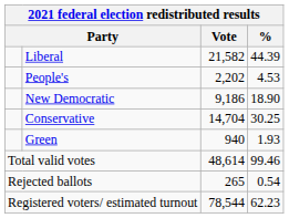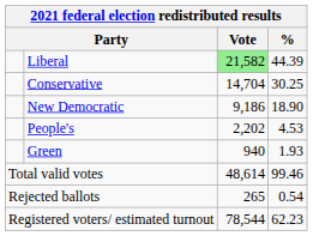 <table class="wikitable">
 <tr>
 <th colspan="4"><a href='#'>2021 federal election</a> redistributed results</th>
 </tr>
 <tr>
 <th bgcolor="#DDDDFF" width="130px" colspan="2">Party</th>
 <th bgcolor="#DDDDFF" width="50px">Vote</th>
 <th bgcolor="#DDDDFF" width="30px">%</th>
 </tr>
 <tr>
 <td> </td>
 <td><a href='#'>Liberal</a></td>
-<td align=right>21,582</td>
+<td align=right style="background: lightgreen;">21,582</td>
 <td align=right>44.39</td>
 </tr>
 <tr>
 <td> </td>
-<td><a href='#'>People's</a></td>
-<td align=right>2,202</td>
-<td align=right>4.53</td>
+<td><a href='#'>Conservative</a></td>
+<td align=right>14,704</td>
+<td align=right>30.25</td>
 </tr>
 <tr>
 <td> </td>
 <td><a href='#'>New Democratic</a></td>
 <td align=right>9,186</td>
 <td align=right>18.90</td>
 </tr>
 <tr>
 <td> </td>
-<td><a href='#'>Conservative</a></td>
-<td align=right>14,704</td>
-<td align=right>30.25</td>
+<td><a href='#'>People's</a></td>
+<td align=right>2,202</td>
+<td align=right>4.53</td>
 </tr>
 <tr>
 <td> </td>
 <td><a href='#'>Green</a></td>
 <td align=right>940</td>
 <td align=right>1.93</td>
 </tr>
 <tr>
 <td colspan="2">Total valid votes</td>
 <td align=right>48,614</td>
 <td align=right>99.46</td>
 </tr>
 <tr>
 <td colspan="2">Rejected ballots</td>
 <td align=right>265</td>
 <td align=right>0.54</td>
 </tr>
 <tr>
 <td colspan="2">Registered voters/ estimated turnout</td>
 <td align=right>78,544</td>
 <td align=right>62.23</td>
 </tr>
 </table>
